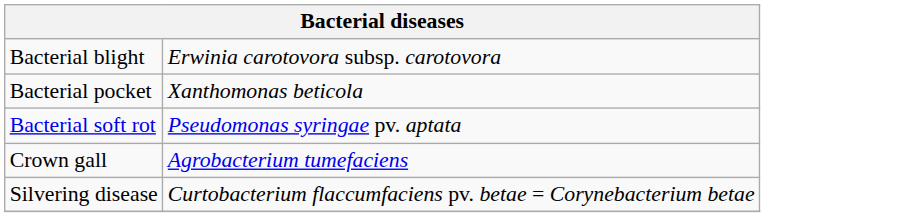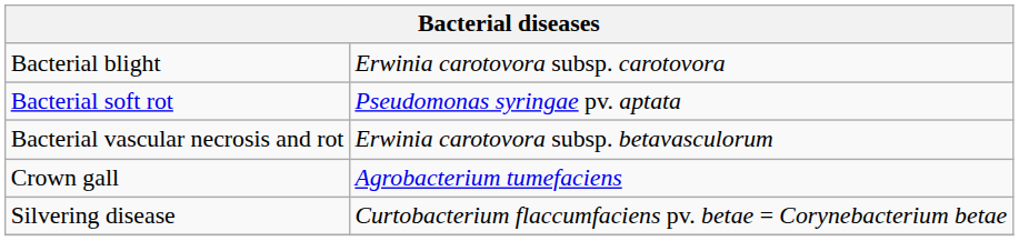 <table class="wikitable" style="clear:left">
 <tr>
 <th colspan=2><strong>Bacterial diseases</strong><br></th>
 </tr>
 <tr>
 <td>Bacterial  blight</td>
 <td><em>Erwinia carotovora</em> subsp. <em>carotovora</em></td>
 </tr>
 <tr>
-<td>Bacterial pocket</td>
-<td><em>Xanthomonas beticola</em></td>
+<td><a href='#'>Bacterial soft rot</a></td>
+<td><em><a href='#'>Pseudomonas syringae</a></em> pv. <em>aptata</em></td>
 </tr>
 <tr>
-<td><a href='#'>Bacterial soft rot</a></td>
-<td><em><a href='#'>Pseudomonas syringae</a></em> pv. <em>aptata</em></td>
+<td>Bacterial vascular necrosis and rot</td>
+<td><em>Erwinia carotovora</em> subsp. <em>betavasculorum</em></td>
 </tr>
 <tr>
 <td>Crown gall</td>
 <td><em><a href='#'>Agrobacterium tumefaciens</a></em></td>
 </tr>
 <tr>
 <td>Silvering disease</td>
 <td><em>Curtobacterium flaccumfaciens</em> pv. <em>betae</em> = <em>Corynebacterium betae</em></td>
 </tr>
 <tr>
 </tr>
 </table>
